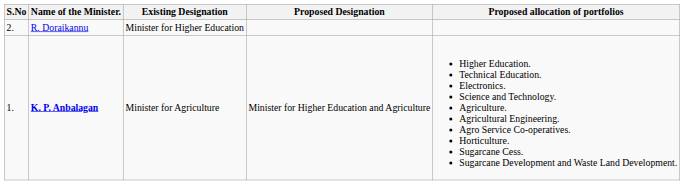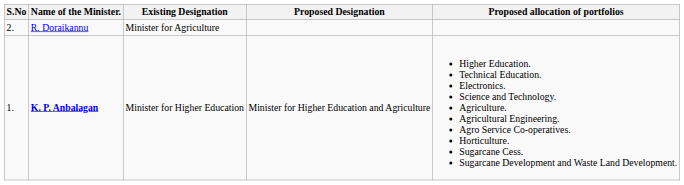 <table class="wikitable">
 <tr>
 <th>S.No</th>
 <th>Name of the Minister.</th>
 <th>Existing Designation</th>
 <th>Proposed Designation</th>
 <th>Proposed allocation of portfolios</th>
 </tr>
 <tr>
 <td>2.</td>
 <td><a href='#'>R. Doraikannu</a></td>
-<td>Minister for Higher Education</td>
+<td>Minister for Agriculture</td>
 <td></td>
 <td></td>
 </tr>
 <tr>
 <td>1.</td>
 <td><strong><a href='#'>K. P. Anbalagan</a></strong></td>
-<td>Minister for Agriculture</td>
+<td>Minister for Higher Education</td>
 <td>Minister for Higher Education and Agriculture</td>
 <td><br><ul><li>Higher Education.</li><li>Technical Education.</li><li>Electronics.</li><li>Science and Technology.</li><li>Agriculture.</li><li>Agricultural Engineering.</li><li>Agro Service Co-operatives.</li><li>Horticulture.</li><li>Sugarcane Cess.</li><li>Sugarcane Development and Waste Land Development.</li></ul></td>
 </tr>
 </table>
